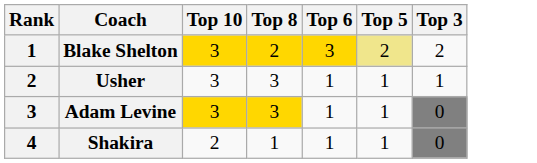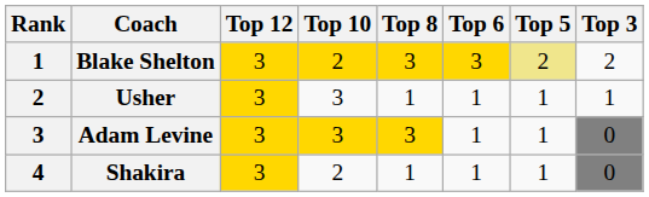 <table class="wikitable" style="text-align:center">
 <tr>
 <th>Rank</th>
 <th>Coach</th>
+<th>Top 12</th>
 <th>Top 10</th>
 <th>Top 8</th>
 <th>Top 6</th>
 <th>Top 5</th>
 <th>Top 3</th>
 </tr>
 <tr>
 <th>1</th>
 <th>Blake Shelton</th>
 <td style="background:gold">3</td>
 <td style="background:gold">2</td>
 <td style="background:gold">3</td>
+<td style="background:gold">3</td>
 <td style="background: khaki;">2</td>
 <td>2</td>
 </tr>
 <tr>
 <th>2</th>
 <th>Usher</th>
+<td style="background:gold">3</td>
 <td>3</td>
-<td>3</td>
+<td>1</td>
 <td>1</td>
 <td>1</td>
 <td>1</td>
 </tr>
 <tr>
 <th>3</th>
 <th>Adam Levine</th>
 <td style="background:gold">3</td>
 <td style="background:gold">3</td>
+<td style="background:gold">3</td>
 <td>1</td>
 <td>1</td>
 <td style="background:grey">0</td>
 </tr>
 <tr>
 <th>4</th>
 <th>Shakira</th>
+<td style="background:gold">3</td>
 <td>2</td>
 <td>1</td>
 <td>1</td>
 <td>1</td>
 <td style="background:grey">0</td>
 </tr>
 </table>
